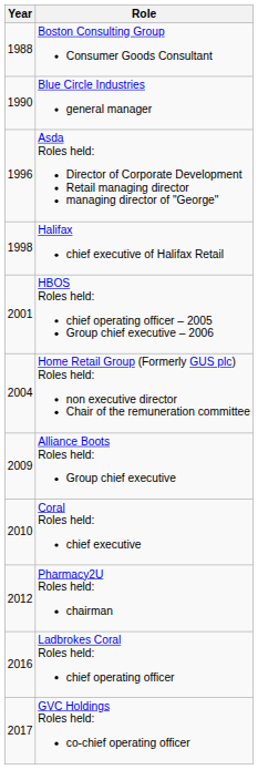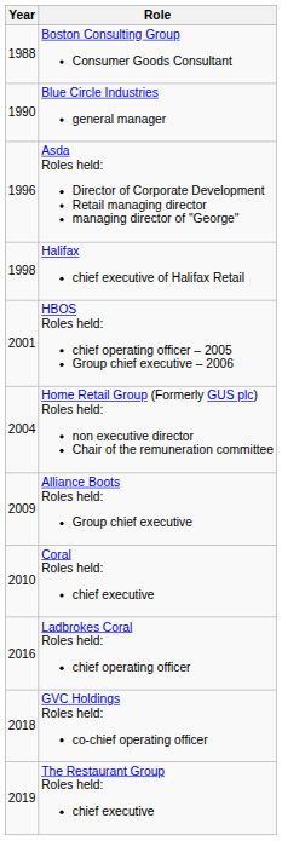 <table class="wikitable">
 <tr>
 <th>Year</th>
 <th>Role</th>
 </tr>
 <tr>
 <td>1988</td>
 <td><a href='#'>Boston Consulting Group</a><br><ul><li>Consumer Goods Consultant</li></ul></td>
 </tr>
 <tr>
 <td>1990</td>
 <td><a href='#'>Blue Circle Industries</a><br><ul><li>general manager</li></ul></td>
 </tr>
 <tr>
 <td>1996</td>
 <td><a href='#'>Asda</a><br>Roles held:<ul><li>Director of Corporate Development</li><li>Retail managing director</li><li>managing director of "George"</li></ul></td>
 </tr>
 <tr>
 <td>1998</td>
 <td><a href='#'>Halifax</a><br><ul><li>chief executive of Halifax Retail</li></ul></td>
 </tr>
 <tr>
 <td>2001</td>
 <td><a href='#'>HBOS</a><br>Roles held:<ul><li>chief operating officer – 2005</li><li>Group chief executive – 2006</li></ul></td>
 </tr>
 <tr>
 <td>2004</td>
 <td><a href='#'>Home Retail Group</a> (Formerly <a href='#'>GUS plc</a>)<br>Roles held:<ul><li>non executive director</li><li>Chair of the remuneration committee</li></ul></td>
 </tr>
 <tr>
 <td>2009</td>
 <td><a href='#'>Alliance Boots</a><br>Roles held:<ul><li>Group chief executive</li></ul></td>
 </tr>
 <tr>
 <td>2010</td>
 <td><a href='#'>Coral</a><br>Roles held:<ul><li>chief executive</li></ul></td>
 </tr>
 <tr>
-<td>2012</td>
-<td><a href='#'>Pharmacy2U</a><br>Roles held:<ul><li>chairman</li></ul></td>
-</tr>
-<tr>
 <td>2016</td>
 <td><a href='#'>Ladbrokes Coral</a><br>Roles held:<ul><li>chief operating officer</li></ul></td>
 </tr>
 <tr>
-<td>2017</td>
+<td>2018</td>
 <td><a href='#'>GVC Holdings</a><br>Roles held:<ul><li>co-chief operating officer</li></ul></td>
 </tr>
+<tr>
+<td>2019</td>
+<td><a href='#'>The Restaurant Group</a><br>Roles held:<ul><li>chief executive</li></ul></td>
+</tr>
 </table>
